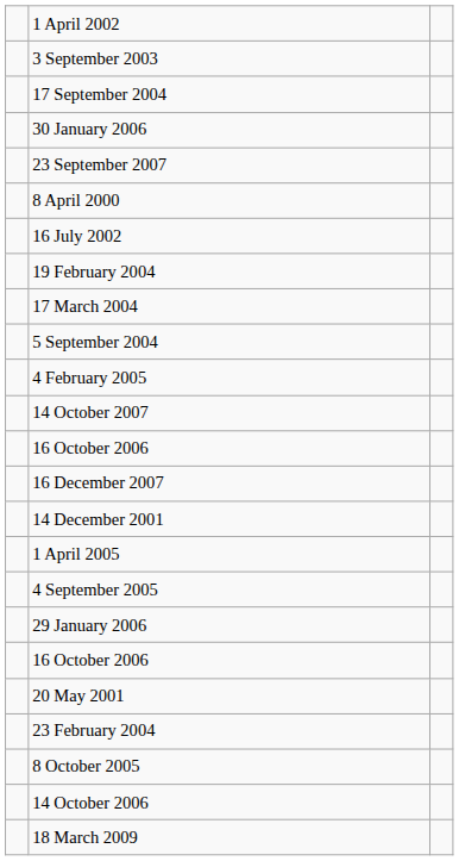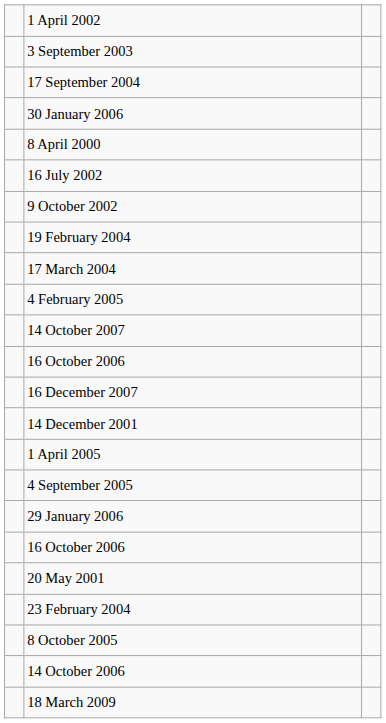 <table class="wikitable" style="font-size: 89%; float: left; width: 26em; margin-right: 1em; height: 700px">
 <tr>
 <td></td>
 <td>1 April 2002</td>
 <td><small></small></td>
 </tr>
 <tr>
 <td></td>
 <td>3 September 2003</td>
 <td><small></small></td>
 </tr>
 <tr>
 <td></td>
 <td>17 September 2004</td>
 <td><small></small></td>
 </tr>
 <tr>
 <td></td>
 <td>30 January 2006</td>
 <td><small></small></td>
 </tr>
 <tr>
 <td></td>
-<td>23 September 2007</td>
-<td><small></small></td>
-</tr>
-<tr>
-<td></td>
 <td>8 April 2000</td>
 <td><small></small></td>
 </tr>
 <tr>
 <td></td>
 <td>16 July 2002</td>
 <td><small></small></td>
 </tr>
 <tr>
 <td></td>
+<td>9 October 2002</td>
+<td><small></small></td>
+</tr>
+<tr>
+<td></td>
 <td>19 February 2004</td>
 <td><small></small></td>
 </tr>
 <tr>
 <td></td>
 <td>17 March 2004</td>
-<td><small></small></td>
-</tr>
-<tr>
-<td></td>
-<td>5 September 2004</td>
 <td><small></small></td>
 </tr>
 <tr>
 <td></td>
 <td>4 February 2005</td>
 <td><small></small></td>
 </tr>
 <tr>
 <td></td>
 <td>14 October 2007</td>
 <td><small></small></td>
 </tr>
 <tr>
 <td></td>
 <td>16 October 2006</td>
 <td><small></small></td>
 </tr>
 <tr>
 <td></td>
 <td>16 December 2007</td>
 <td><small></small></td>
 </tr>
 <tr>
 <td></td>
 <td>14 December 2001</td>
 <td><small></small></td>
 </tr>
 <tr>
 <td></td>
 <td>1 April 2005</td>
 <td><small></small></td>
 </tr>
 <tr>
 <td></td>
 <td>4 September 2005</td>
 <td><small></small></td>
 </tr>
 <tr>
 <td></td>
 <td>29 January 2006</td>
 <td><small></small></td>
 </tr>
 <tr>
 <td></td>
 <td>16 October 2006</td>
 <td><small></small></td>
 </tr>
 <tr>
 <td></td>
 <td>20 May 2001</td>
 <td><small></small></td>
 </tr>
 <tr>
 <td></td>
 <td>23 February 2004</td>
 <td><small></small></td>
 </tr>
 <tr>
 <td></td>
 <td>8 October 2005</td>
 <td><small></small></td>
 </tr>
 <tr>
 <td></td>
 <td>14 October 2006</td>
 <td><small></small></td>
 </tr>
 <tr>
 <td></td>
 <td>18 March 2009</td>
 <td><small></small></td>
 </tr>
 </table>
